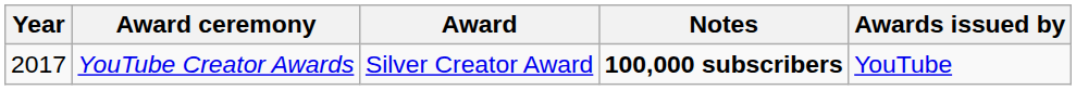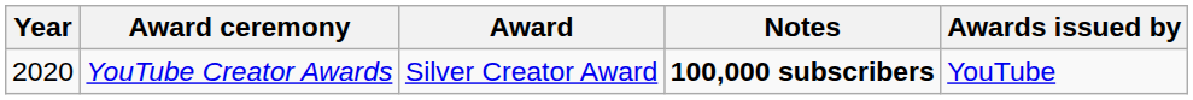 <table class="wikitable">
 <tr>
 <th>Year</th>
 <th>Award ceremony</th>
 <th>Award</th>
 <th>Notes</th>
 <th>Awards issued by</th>
 </tr>
 <tr>
-<td>2017</td>
+<td>2020</td>
 <td><em><a href='#'>YouTube Creator Awards</a></em></td>
 <td><a href='#'>Silver Creator Award</a></td>
 <td><strong>100,000 subscribers</strong></td>
 <td><a href='#'>YouTube</a></td>
 </tr>
 </table>
